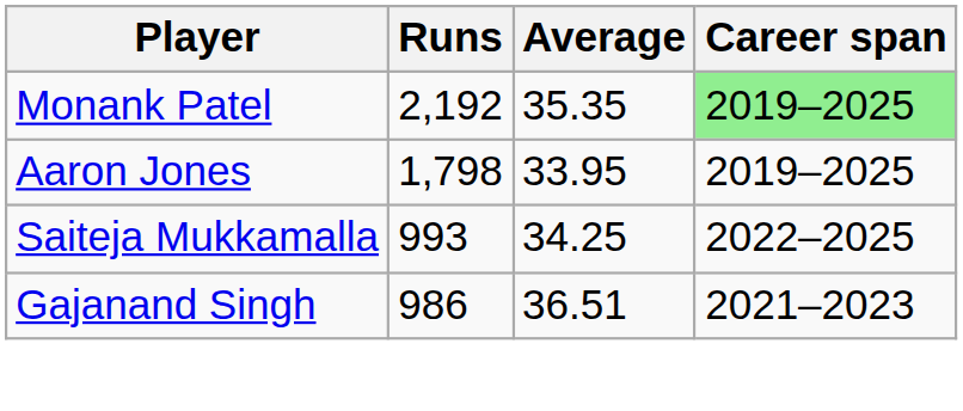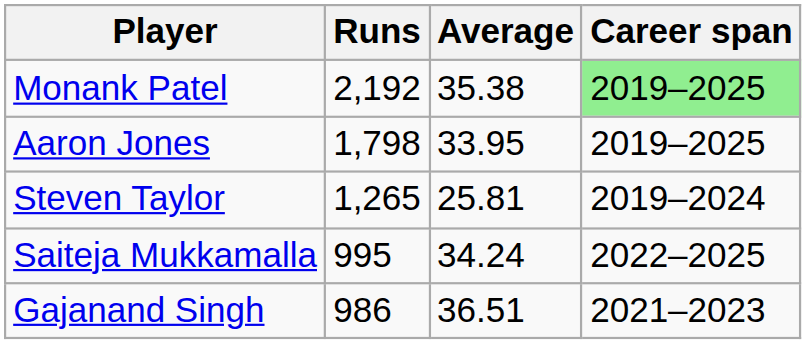 <table class="wikitable">
 <tr>
 <th>Player</th>
 <th>Runs</th>
 <th>Average</th>
 <th>Career span</th>
 </tr>
 <tr>
 <td><a href='#'>Monank Patel</a></td>
 <td>2,192</td>
-<td>35.35</td>
+<td>35.38</td>
 <td style="background: lightgreen;">2019–2025</td>
 </tr>
 <tr>
 <td><a href='#'>Aaron Jones</a></td>
 <td>1,798</td>
 <td>33.95</td>
 <td>2019–2025</td>
 </tr>
 <tr>
+<td><a href='#'>Steven Taylor</a></td>
+<td>1,265</td>
+<td>25.81</td>
+<td>2019–2024</td>
+</tr>
+<tr>
 <td><a href='#'>Saiteja Mukkamalla</a></td>
-<td>993</td>
-<td>34.25</td>
+<td>995</td>
+<td>34.24</td>
 <td>2022–2025</td>
 </tr>
 <tr>
 <td><a href='#'>Gajanand Singh</a></td>
 <td>986</td>
 <td>36.51</td>
 <td>2021–2023</td>
 </tr>
 </table>
